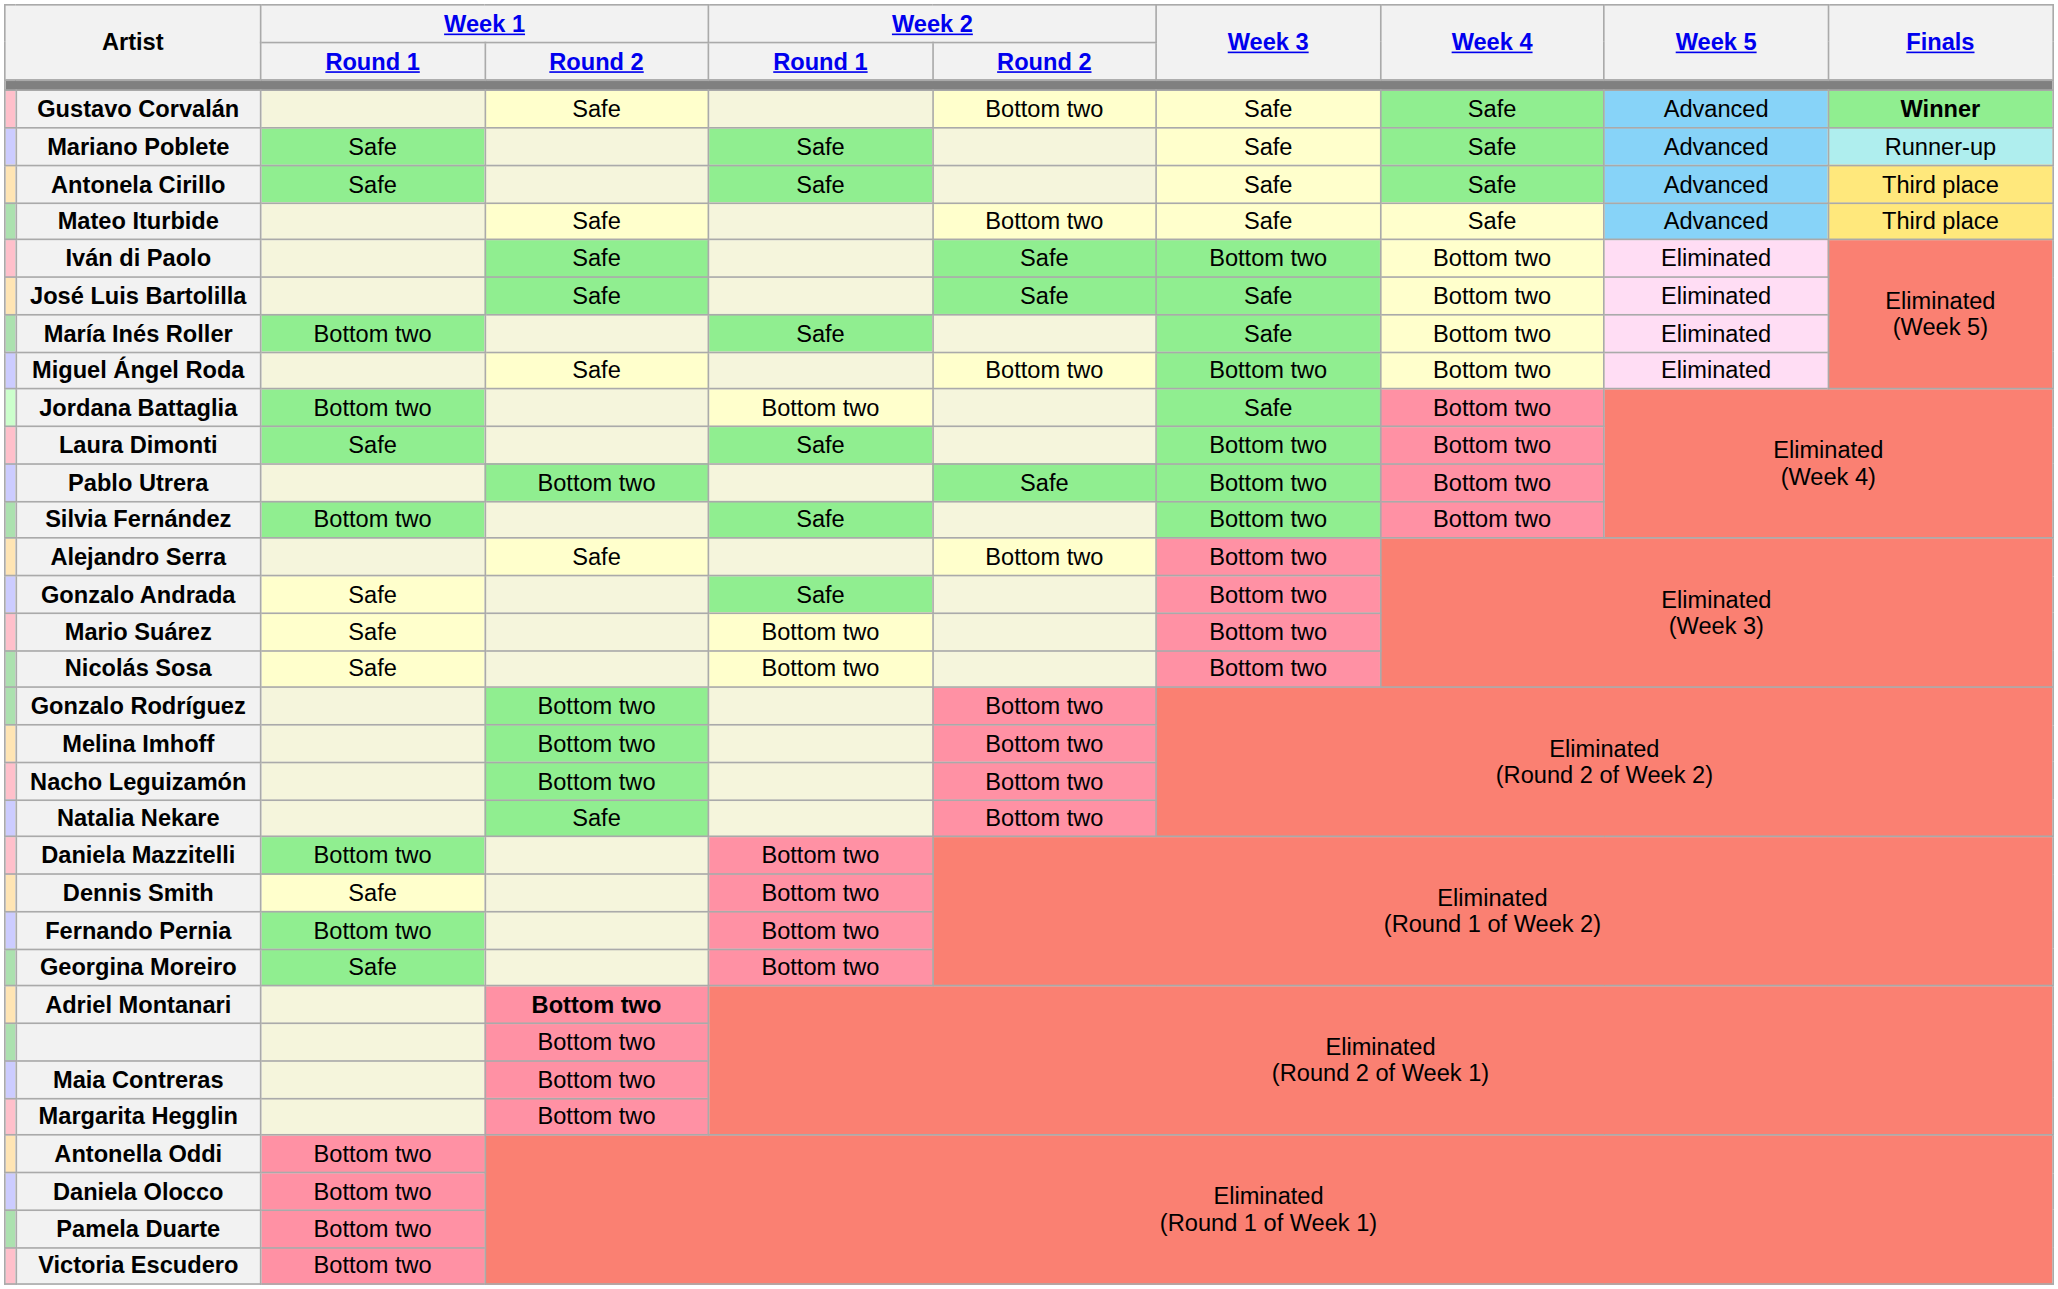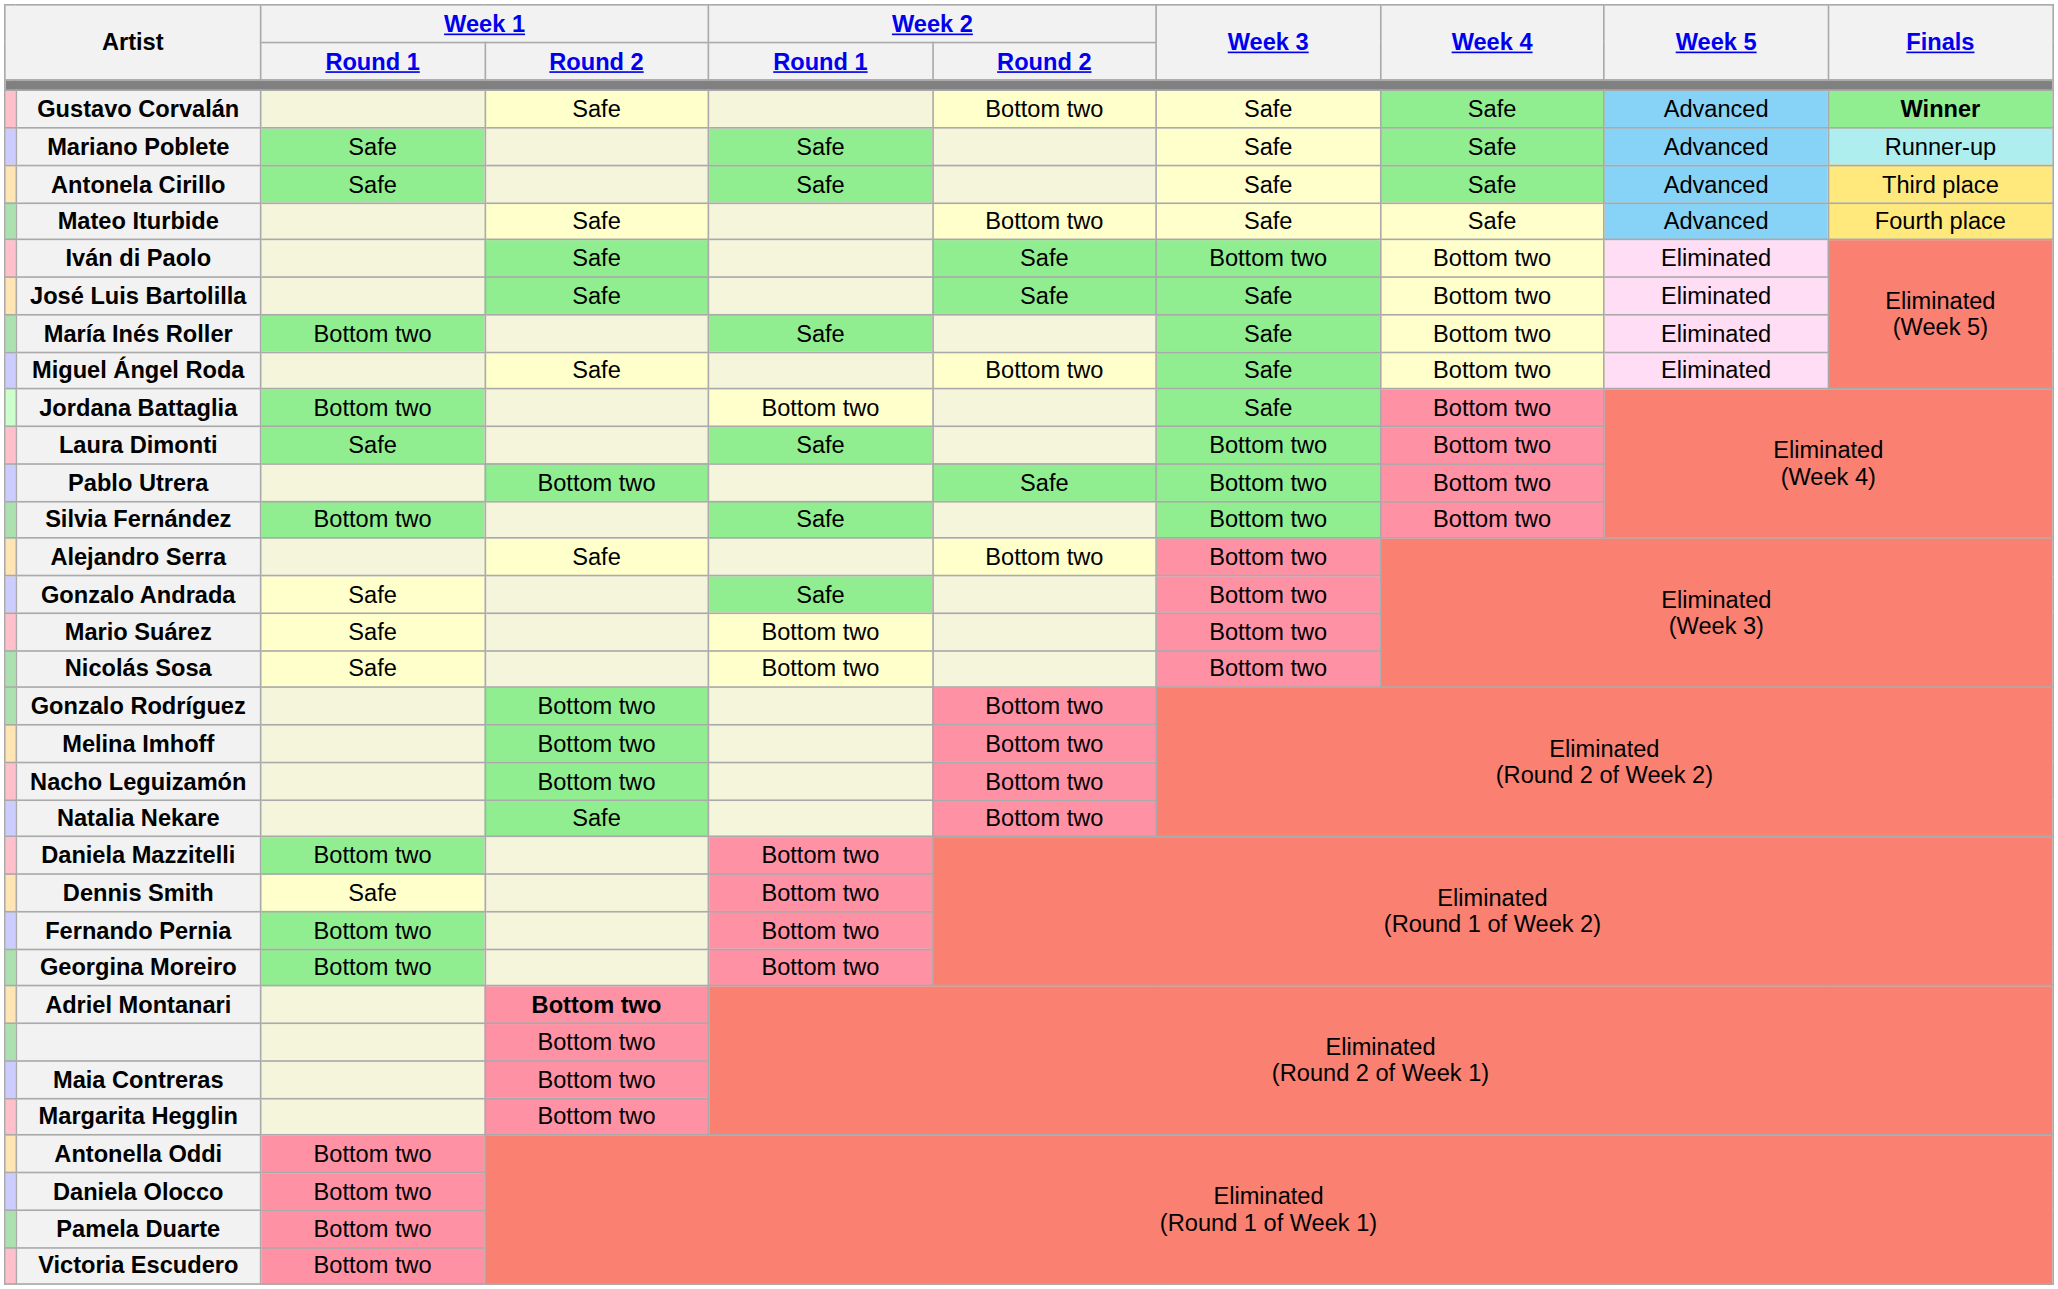 <table class="wikitable" style="font-size:90%; text-align:center">
 <tr>
 <th rowspan="2" colspan="2">Artist</th>
 <th width="22%" colspan="2"><a href='#'>Week 1</a></th>
 <th width="22%" colspan="2"><a href='#'>Week 2</a></th>
 <th width="11%" rowspan="2"><a href='#'>Week 3</a></th>
 <th width="11%" rowspan="2"><a href='#'>Week 4</a></th>
 <th width="11%" rowspan="2"><a href='#'>Week 5</a></th>
 <th width="11%" rowspan="2"><a href='#'>Finals</a></th>
 </tr>
 <tr>
 <th width="11%"><a href='#'>Round 1</a></th>
 <th width="11%"><a href='#'>Round 2</a></th>
 <th width="11%"><a href='#'>Round 1</a></th>
 <th width="11%"><a href='#'>Round 2</a></th>
 </tr>
 <tr>
 <th colspan="10" style="background:grey;"></th>
 </tr>
 <tr>
 <td style="background:pink;"></td>
 <th width="12%">Gustavo Corvalán</th>
 <td style="background:#F5F5DC;"></td>
 <td style="background:#FFFFCC;">Safe</td>
 <td style="background:#F5F5DC;"></td>
 <td style="background:#FFFFCC;">Bottom two</td>
 <td style="background:#FFFFCC;">Safe</td>
 <td style="background:#90EE90;">Safe</td>
 <td style="background:#87D3F8;">Advanced</td>
 <th style="background:lightgreen;">Winner</th>
 </tr>
 <tr>
 <td style="background:#ccf"></td>
 <th>Mariano Poblete</th>
 <td style="background:#90EE90;">Safe</td>
 <td style="background:#F5F5DC;"></td>
 <td style="background:#90EE90;">Safe</td>
 <td style="background:#F5F5DC;"></td>
 <td style="background:#FFFFCC;">Safe</td>
 <td style="background:#90EE90;">Safe</td>
 <td style="background:#87D3F8;">Advanced</td>
 <td style="background:#afeeee;">Runner-up</td>
 </tr>
 <tr>
 <td style="background:#ffe5b4"></td>
 <th>Antonela Cirillo</th>
 <td style="background:#90EE90;">Safe</td>
 <td style="background:#F5F5DC;"></td>
 <td style="background:#90EE90;">Safe</td>
 <td style="background:#F5F5DC;"></td>
 <td style="background:#FFFFCC;">Safe</td>
 <td style="background:#90EE90;">Safe</td>
 <td style="background:#87D3F8;">Advanced</td>
 <td style="background:#FFE87C;">Third place</td>
 </tr>
 <tr>
 <td style="background:#ace1af;"></td>
 <th>Mateo Iturbide</th>
 <td style="background:#F5F5DC;"></td>
 <td style="background:#FFFFCC;">Safe</td>
 <td style="background:#F5F5DC;"></td>
 <td style="background:#FFFFCC;">Bottom two</td>
 <td style="background:#FFFFCC;">Safe</td>
 <td style="background:#FFFFCC;">Safe</td>
 <td style="background:#87D3F8;">Advanced</td>
-<td style="background:#FFE87C;">Third place</td>
+<td style="background:#FFE87C;">Fourth place</td>
 </tr>
 <tr>
 <td style="background:pink;"></td>
 <th>Iván di Paolo</th>
 <td style="background:#F5F5DC;"></td>
 <td style="background:#90EE90;">Safe</td>
 <td style="background:#F5F5DC;"></td>
 <td style="background:#90EE90;">Safe</td>
 <td style="background:#90EE90;">Bottom two</td>
 <td style="background:#FFFFCC;">Bottom two</td>
 <td style="background:#FFDDF4;">Eliminated</td>
 <td style="background:salmon;" colspan="1" rowspan="4">Eliminated<br>(Week 5)</td>
 </tr>
 <tr>
 <td style="background:#ffe5b4"></td>
 <th>José Luis Bartolilla</th>
 <td style="background:#F5F5DC;"></td>
 <td style="background:#90EE90;">Safe</td>
 <td style="background:#F5F5DC;"></td>
 <td style="background:#90EE90;">Safe</td>
 <td style="background:#90EE90;">Safe</td>
 <td style="background:#FFFFCC;">Bottom two</td>
 <td style="background:#FFDDF4;">Eliminated</td>
 </tr>
 <tr>
 <td style="background:#ace1af;"></td>
 <th>María Inés Roller</th>
 <td style="background:#90EE90;">Bottom two</td>
 <td style="background:#F5F5DC;"></td>
 <td style="background:#90EE90;">Safe</td>
 <td style="background:#F5F5DC;"></td>
 <td style="background:#90EE90;">Safe</td>
 <td style="background:#FFFFCC;">Bottom two</td>
 <td style="background:#FFDDF4;">Eliminated</td>
 </tr>
 <tr>
 <td style="background:#ccf"></td>
 <th>Miguel Ángel Roda</th>
 <td style="background:#F5F5DC;"></td>
 <td style="background:#FFFFCC;">Safe</td>
 <td style="background:#F5F5DC;"></td>
 <td style="background:#FFFFCC;">Bottom two</td>
-<td style="background:#90EE90;">Bottom two</td>
+<td style="background:#90EE90;">Safe</td>
 <td style="background:#FFFFCC;">Bottom two</td>
 <td style="background:#FFDDF4;">Eliminated</td>
 </tr>
 <tr>
 <td style="background:#cfc;"></td>
 <th>Jordana Battaglia</th>
 <td style="background:#90EE90;">Bottom two</td>
 <td style="background:#F5F5DC;"></td>
 <td style="background:#FFFFCC;">Bottom two</td>
 <td style="background:#F5F5DC;"></td>
 <td style="background:#90EE90;">Safe</td>
 <td style="background:#FF91A4;">Bottom two</td>
 <td style="background:salmon;" colspan="4" rowspan="4">Eliminated<br>(Week 4)</td>
 </tr>
 <tr>
 <td style="background:pink;"></td>
 <th>Laura Dimonti</th>
 <td style="background:#90EE90;">Safe</td>
 <td style="background:#F5F5DC;"></td>
 <td style="background:#90EE90;">Safe</td>
 <td style="background:#F5F5DC;"></td>
 <td style="background:#90EE90;">Bottom two</td>
 <td style="background:#FF91A4;">Bottom two</td>
 </tr>
 <tr>
 <td style="background:#ccf"></td>
 <th>Pablo Utrera</th>
 <td style="background:#F5F5DC;"></td>
 <td style="background:#90EE90;">Bottom two</td>
 <td style="background:#F5F5DC;"></td>
 <td style="background:#90EE90;">Safe</td>
 <td style="background:#90EE90;">Bottom two</td>
 <td style="background:#FF91A4;">Bottom two</td>
 </tr>
 <tr>
 <td style="background:#ace1af;"></td>
 <th>Silvia Fernández</th>
 <td style="background:#90EE90;">Bottom two</td>
 <td style="background:#F5F5DC;"></td>
 <td style="background:#90EE90;">Safe</td>
 <td style="background:#F5F5DC;"></td>
 <td style="background:#90EE90;">Bottom two</td>
 <td style="background:#FF91A4;">Bottom two</td>
 </tr>
 <tr>
 <td style="background:#ffe5b4"></td>
 <th>Alejandro Serra</th>
 <td style="background:#F5F5DC;"></td>
 <td style="background:#FFFFCC;">Safe</td>
 <td style="background:#F5F5DC;"></td>
 <td style="background:#FFFFCC;">Bottom two</td>
 <td style="background:#FF91A4;">Bottom two</td>
 <td style="background:salmon;" colspan="4" rowspan="4">Eliminated<br>(Week 3)</td>
 </tr>
 <tr>
 <td style="background:#ccf"></td>
 <th>Gonzalo Andrada</th>
 <td style="background:#FFFFCC;">Safe</td>
 <td style="background:#F5F5DC;"></td>
 <td style="background:#90EE90;">Safe</td>
 <td style="background:#F5F5DC;"></td>
 <td style="background:#FF91A4;">Bottom two</td>
 </tr>
 <tr>
 <td style="background:pink;"></td>
 <th>Mario Suárez</th>
 <td style="background:#FFFFCC;">Safe</td>
 <td style="background:#F5F5DC;"></td>
 <td style="background:#FFFFCC;">Bottom two</td>
 <td style="background:#F5F5DC;"></td>
 <td style="background:#FF91A4;">Bottom two</td>
 </tr>
 <tr>
 <td style="background:#ace1af;"></td>
 <th>Nicolás Sosa</th>
 <td style="background:#FFFFCC;">Safe</td>
 <td style="background:#F5F5DC;"></td>
 <td style="background:#FFFFCC;">Bottom two</td>
 <td style="background:#F5F5DC;"></td>
 <td style="background:#FF91A4;">Bottom two</td>
 </tr>
 <tr>
 <td style="background:#ace1af;"></td>
 <th>Gonzalo Rodríguez</th>
 <td style="background:#F5F5DC;"></td>
 <td style="background:#90EE90;">Bottom two</td>
 <td style="background:#F5F5DC;"></td>
 <td style="background:#FF91A4;">Bottom two</td>
 <td style="background:salmon;" colspan="4" rowspan="4">Eliminated<br>(Round 2 of Week 2)</td>
 </tr>
 <tr>
 <td style="background:#ffe5b4"></td>
 <th>Melina Imhoff</th>
 <td style="background:#F5F5DC;"></td>
 <td style="background:#90EE90;">Bottom two</td>
 <td style="background:#F5F5DC;"></td>
 <td style="background:#FF91A4;">Bottom two</td>
 </tr>
 <tr>
 <td style="background:pink;"></td>
 <th>Nacho Leguizamón</th>
 <td style="background:#F5F5DC;"></td>
 <td style="background:#90EE90;">Bottom two</td>
 <td style="background:#F5F5DC;"></td>
 <td style="background:#FF91A4;">Bottom two</td>
 </tr>
 <tr>
 <td style="background:#ccf"></td>
 <th>Natalia Nekare</th>
 <td style="background:#F5F5DC;"></td>
 <td style="background:#90EE90;">Safe</td>
 <td style="background:#F5F5DC;"></td>
 <td style="background:#FF91A4;">Bottom two</td>
 </tr>
 <tr>
 <td style="background:pink;"></td>
 <th>Daniela Mazzitelli</th>
 <td style="background:#90EE90;">Bottom two</td>
 <td style="background:#F5F5DC;"></td>
 <td style="background:#FF91A4;">Bottom two</td>
 <td style="background:salmon;" colspan="5" rowspan="4">Eliminated<br>(Round 1 of Week 2)</td>
 </tr>
 <tr>
 <td style="background:#ffe5b4"></td>
 <th>Dennis Smith</th>
 <td style="background:#FFFFCC;">Safe</td>
 <td style="background:#F5F5DC;"></td>
 <td style="background:#FF91A4;">Bottom two</td>
 </tr>
 <tr>
 <td style="background:#ccf"></td>
 <th>Fernando Pernia</th>
 <td style="background:#90EE90;">Bottom two</td>
 <td style="background:#F5F5DC;"></td>
 <td style="background:#FF91A4;">Bottom two</td>
 </tr>
 <tr>
 <td style="background:#ace1af;"></td>
 <th>Georgina Moreiro</th>
-<td style="background:#90EE90;">Safe</td>
+<td style="background:#90EE90;">Bottom two</td>
 <td style="background:#F5F5DC;"></td>
 <td style="background:#FF91A4;">Bottom two</td>
 </tr>
 <tr>
 <td style="background:#ffe5b4"></td>
 <th>Adriel Montanari</th>
 <td style="background:#F5F5DC;"></td>
 <td style="background:#FF91A4;"><strong>Bottom two</strong></td>
 <td style="background:salmon;" colspan="6" rowspan="4">Eliminated<br>(Round 2 of Week 1)</td>
 </tr>
 <tr>
 <td style="background:#ace1af;"></td>
 <th></th>
 <td style="background:#F5F5DC;"></td>
 <td style="background:#FF91A4;">Bottom two</td>
 </tr>
 <tr>
 <td style="background:#ccf"></td>
 <th>Maia Contreras</th>
 <td style="background:#F5F5DC;"></td>
 <td style="background:#FF91A4;">Bottom two</td>
 </tr>
 <tr>
 <td style="background:pink;"></td>
 <th>Margarita Hegglin</th>
 <td style="background:#F5F5DC;"></td>
 <td style="background:#FF91A4;">Bottom two</td>
 </tr>
 <tr>
 <td style="background:#ffe5b4"></td>
 <th>Antonella Oddi</th>
 <td style="background:#FF91A4;">Bottom two</td>
 <td style="background:salmon;" colspan="7" rowspan="4">Eliminated<br>(Round 1 of Week 1)</td>
 </tr>
 <tr>
 <td style="background:#ccf"></td>
 <th>Daniela Olocco</th>
 <td style="background:#FF91A4;">Bottom two</td>
 </tr>
 <tr>
 <td style="background:#ace1af;"></td>
 <th>Pamela Duarte</th>
 <td style="background:#FF91A4;">Bottom two</td>
 </tr>
 <tr>
 <td style="background:pink;"></td>
 <th>Victoria Escudero</th>
 <td style="background:#FF91A4;">Bottom two</td>
 </tr>
 </table>
